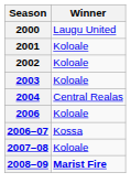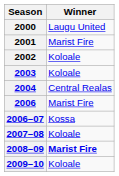 <table class="wikitable plainrowheaders sortable">
 <tr>
 <th scope="col">Season</th>
 <th scope="col">Winner</th>
 </tr>
 <tr>
 <th scope="row">2000</th>
 <td><a href='#'>Laugu United</a></td>
 </tr>
 <tr>
 <th scope="row">2001</th>
-<td><a href='#'>Koloale</a></td>
+<td><a href='#'>Marist Fire</a></td>
 </tr>
 <tr>
 <th scope="row">2002</th>
 <td><a href='#'>Koloale</a></td>
 </tr>
 <tr>
 <th scope="row"><a href='#'>2003</a></th>
 <td><a href='#'>Koloale</a></td>
 </tr>
 <tr>
 <th scope="row"><a href='#'>2004</a></th>
 <td><a href='#'>Central Realas</a></td>
 </tr>
 <tr>
 <th scope="row"><a href='#'>2006</a></th>
-<td><a href='#'>Koloale</a></td>
+<td><a href='#'>Marist Fire</a></td>
 </tr>
 <tr>
 <th scope="row"><a href='#'>2006–07</a></th>
 <td><a href='#'>Kossa</a></td>
 </tr>
 <tr>
 <th scope="row"><a href='#'>2007–08</a></th>
 <td><a href='#'>Koloale</a></td>
 </tr>
 <tr>
 <th scope="row"><a href='#'>2008–09</a></th>
 <td><strong><a href='#'>Marist Fire</a></strong></td>
 </tr>
+<tr>
+<th scope="row"><a href='#'>2009–10</a></th>
+<td><a href='#'>Koloale</a></td>
+</tr>
 </table>
